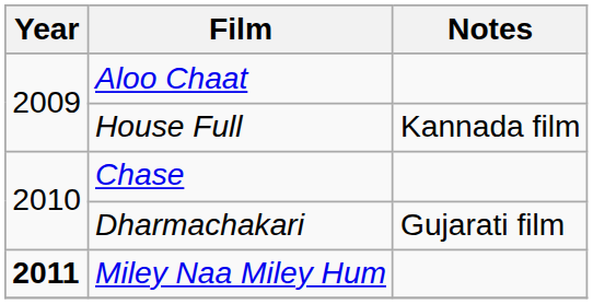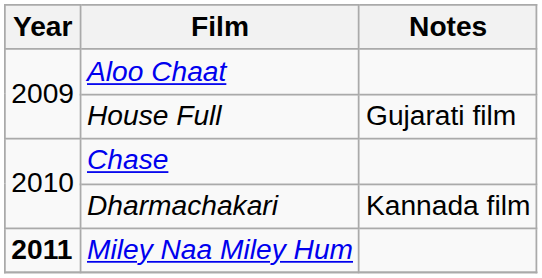 <table class= "wikitable sortable">
 <tr>
 <th>Year</th>
 <th>Film</th>
 <th>Notes</th>
 </tr>
 <tr>
 <td rowspan = "2">2009</td>
 <td><em><a href='#'> Aloo Chaat</a></em></td>
 <td></td>
 </tr>
 <tr>
 <td><em>House Full</em></td>
-<td>Kannada film</td>
+<td>Gujarati film</td>
 </tr>
 <tr>
 <td rowspan = "2">2010</td>
 <td><em><a href='#'> Chase</a></em></td>
 <td></td>
 </tr>
 <tr>
 <td><em>Dharmachakari</em></td>
-<td>Gujarati film</td>
+<td>Kannada film</td>
 </tr>
 <tr>
 <td><strong>2011</strong></td>
 <td><em><a href='#'>Miley Naa Miley Hum</a></em></td>
 <td></td>
 </tr>
 <tr>
 </tr>
 </table>
